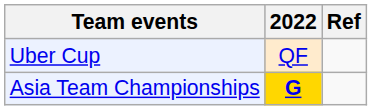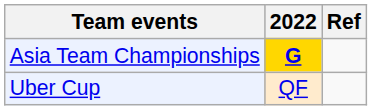 <table style='font-size: 90%; text-align:center;' class='wikitable'>
 <tr>
 <th>Team events</th>
 <th>2022</th>
 <th>Ref</th>
 </tr>
 <tr>
+<td bgcolor="#ECF2FF"; align="left"><a href='#'>Asia Team Championships</a></td>
+<td bgcolor=gold><a href='#'><strong>G</strong></a></td>
+<td></td>
+</tr>
+<tr>
 <td bgcolor="#ECF2FF"; align="left"><a href='#'>Uber Cup</a></td>
 <td bgcolor=FFEBCD><a href='#'>QF</a></td>
 <td></td>
 </tr>
-<tr>
-<td bgcolor="#ECF2FF"; align="left"><a href='#'>Asia Team Championships</a></td>
-<td bgcolor=gold><a href='#'><strong>G</strong></a></td>
-<td></td>
-</tr>
 </table>
